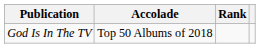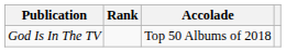 <table class="sortable wikitable">
 <tr>
 <th>Publication</th>
+<th>Rank</th>
 <th>Accolade</th>
-<th>Rank</th>
 <th class="unsortable"></th>
 </tr>
 <tr>
 <td><em>God Is In The TV</em></td>
+<td></td>
 <td>Top 50 Albums of 2018</td>
-<td></td>
 <td></td>
 </tr>
 </table>
